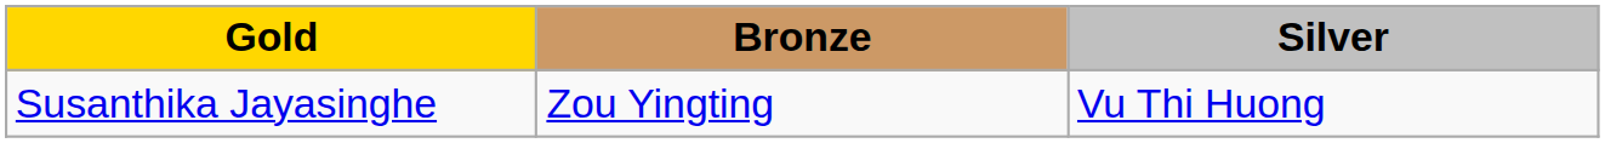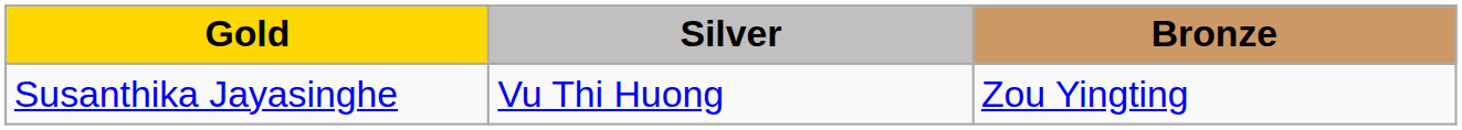 <table class="wikitable" style="text-align:left">
 <tr align="center">
 <td width=200 bgcolor=gold><strong>Gold</strong></td>
+<td width=200 bgcolor=silver><strong>Silver</strong></td>
 <td width=200 bgcolor=CC9966><strong>Bronze</strong></td>
-<td width=200 bgcolor=silver><strong>Silver</strong></td>
 </tr>
 <tr>
 <td><a href='#'>Susanthika Jayasinghe</a><br><em></em></td>
+<td><a href='#'>Vu Thi Huong</a><br><em></em></td>
 <td><a href='#'>Zou Yingting</a><br><em></em></td>
-<td><a href='#'>Vu Thi Huong</a><br><em></em></td>
 </tr>
 </table>
